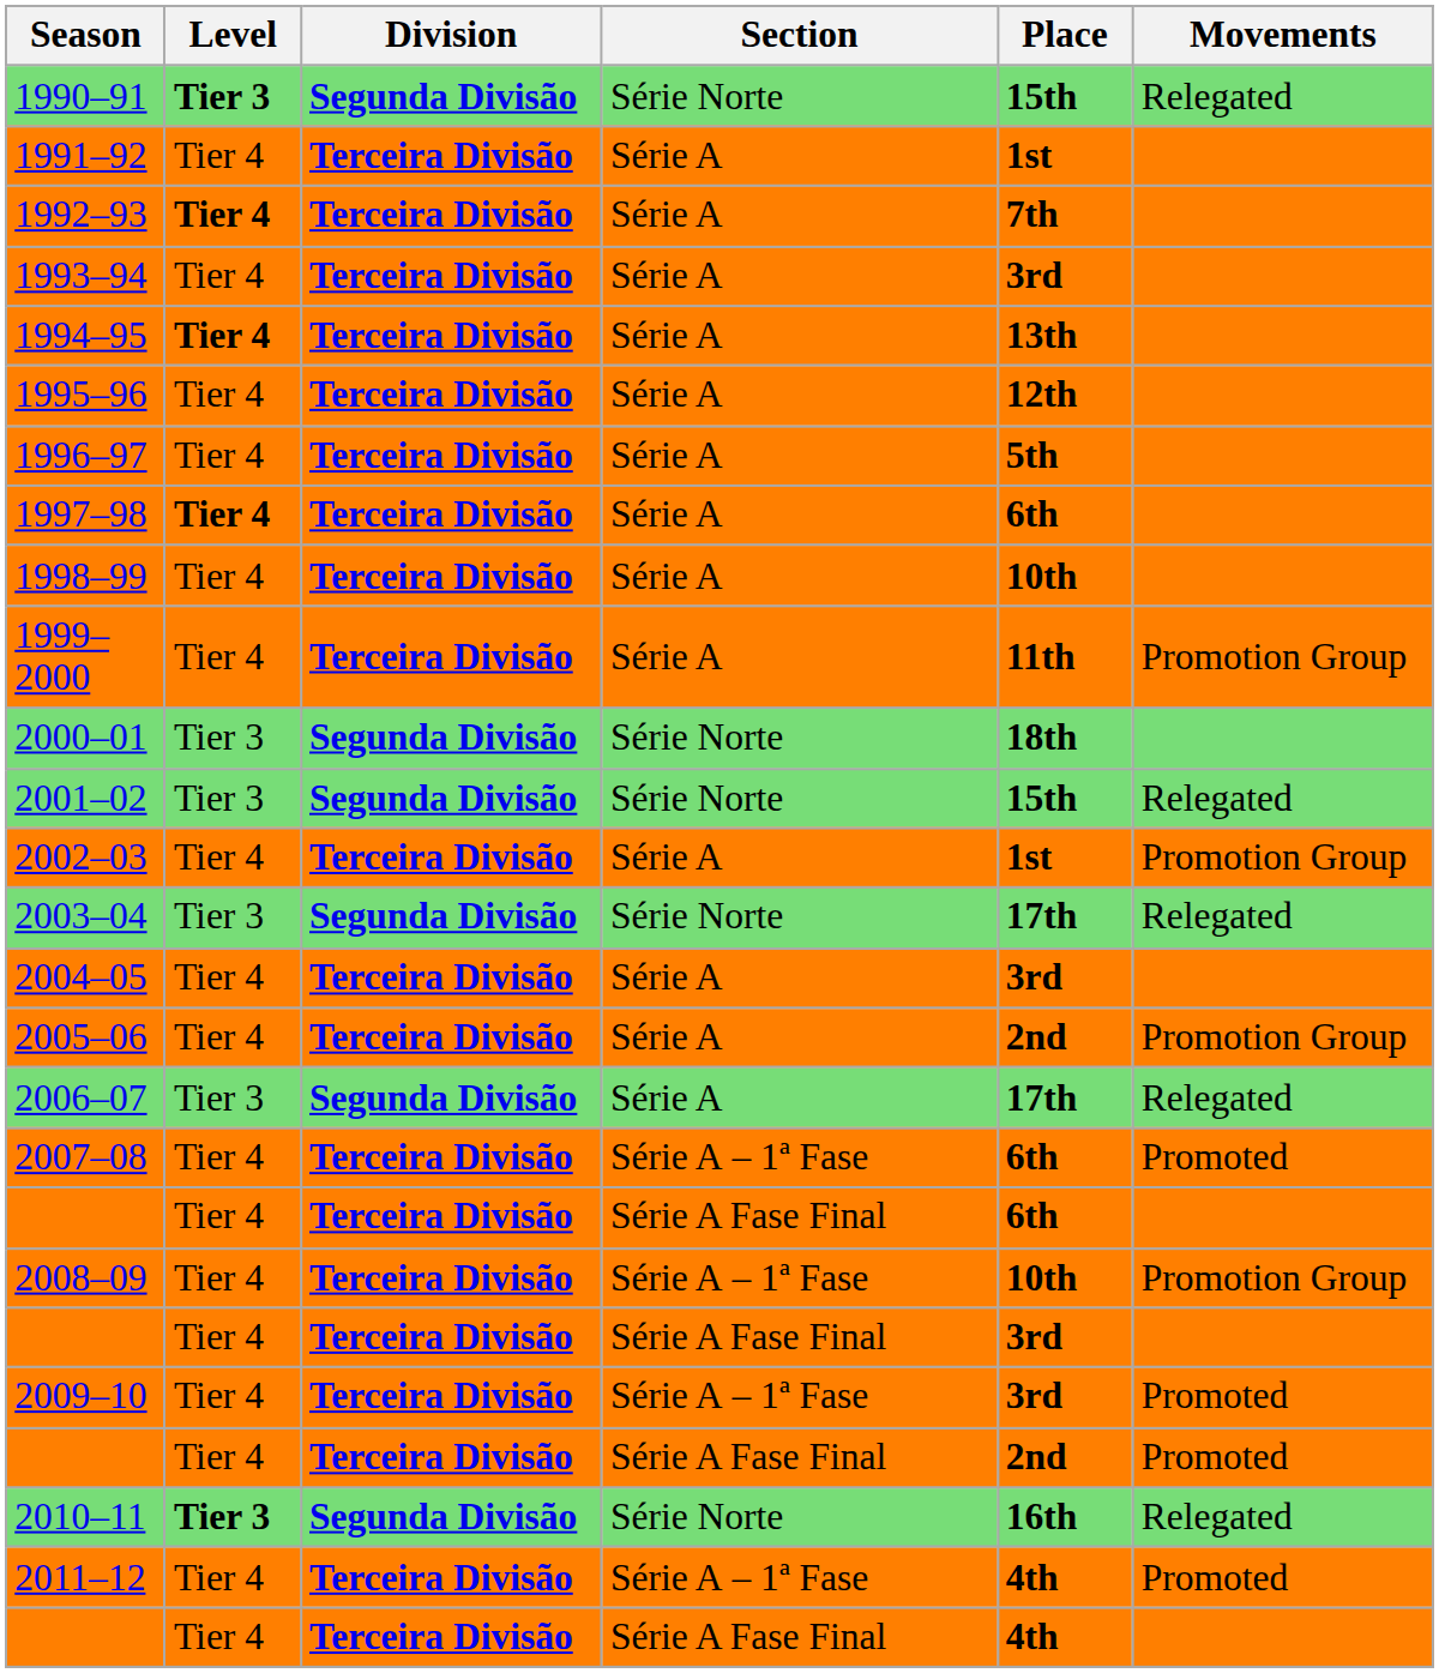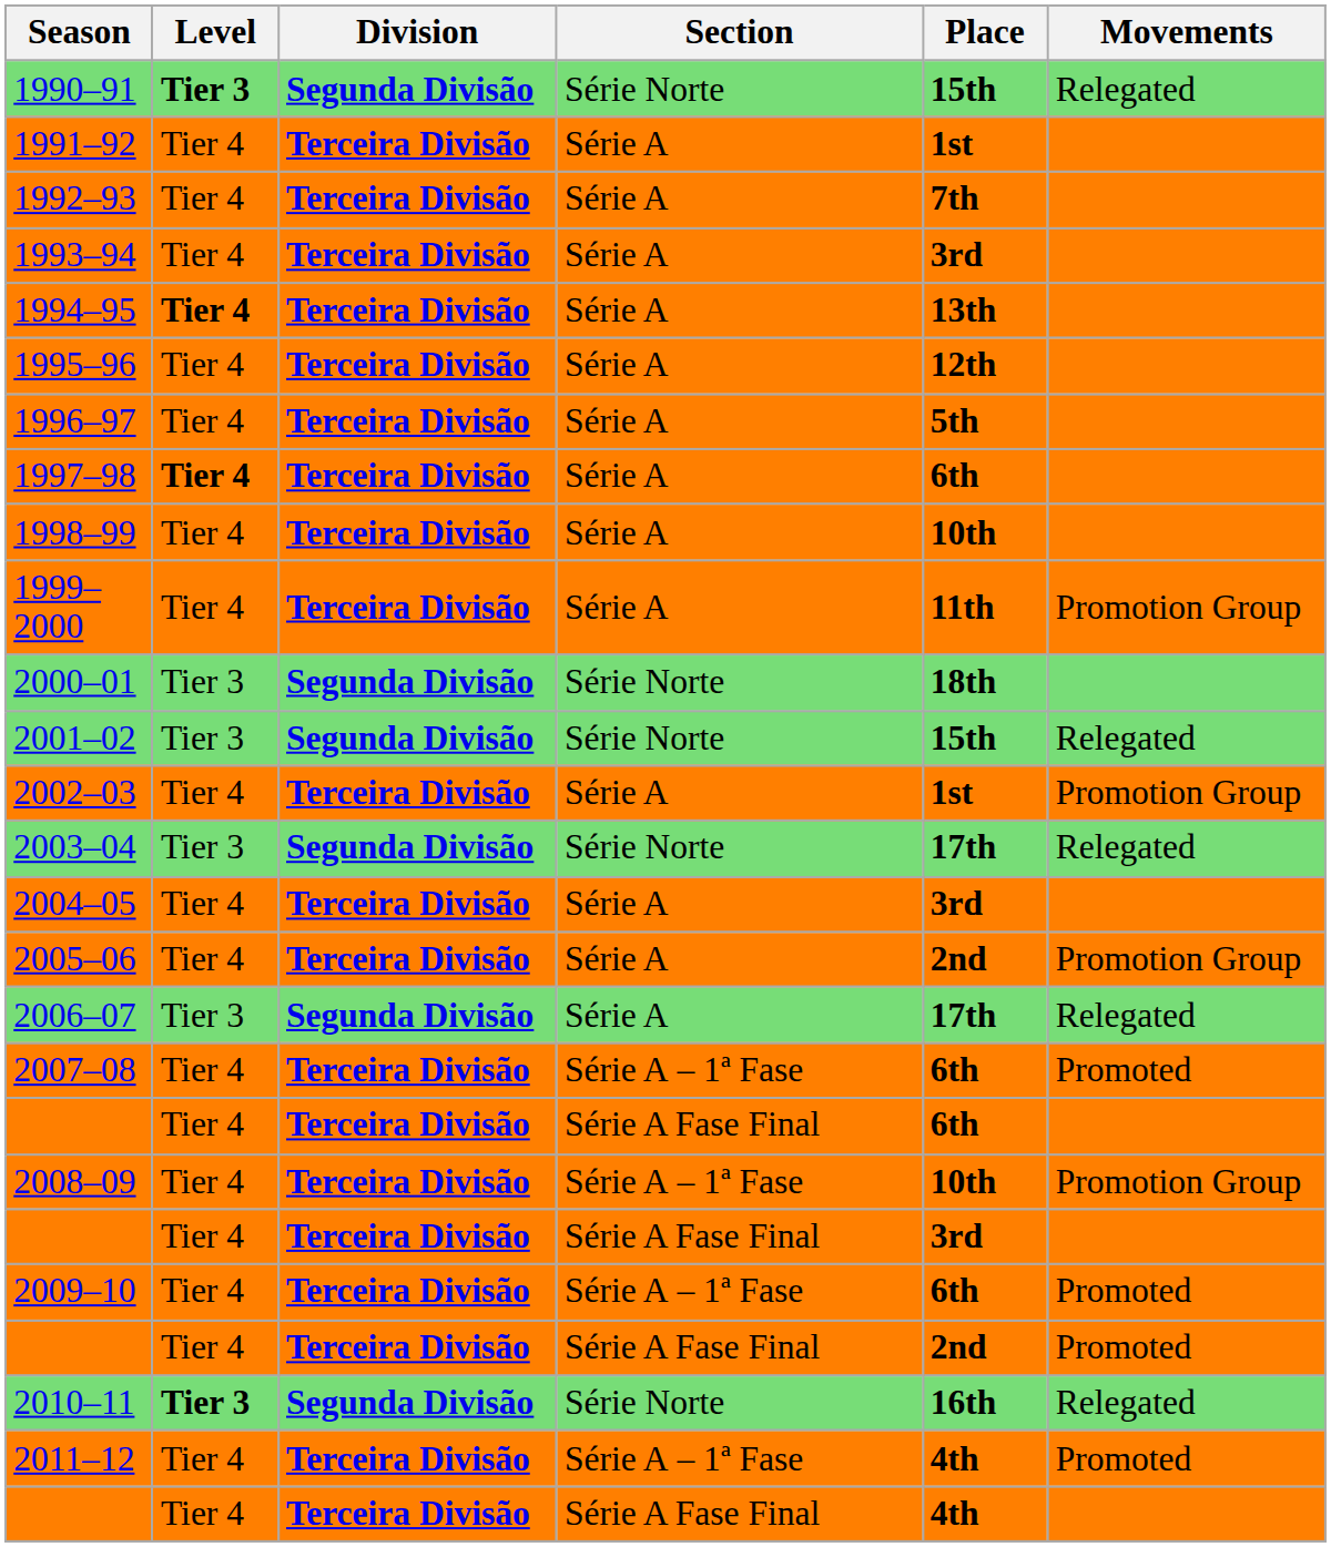 <table class="wikitable" style="text-align: left;">
 <tr>
 <th style="width: 60px;"><strong>Season</strong></th>
 <th style="width: 50px;"><strong>Level</strong></th>
 <th style="width: 120px;"><strong>Division</strong></th>
 <th style="width: 160px;"><strong>Section</strong></th>
 <th style="width: 50px;"><strong>Place</strong></th>
 <th style="width: 120px;"><strong>Movements</strong></th>
 </tr>
 <tr>
 <td style="background:#77DD77;"><a href='#'>1990–91</a></td>
 <td style="background:#77DD77;"><strong>Tier 3</strong></td>
 <td style="background:#77DD77;"><strong><a href='#'>Segunda Divisão</a></strong></td>
 <td style="background:#77DD77;">Série Norte</td>
 <td style="background:#77DD77;"><strong>15th</strong></td>
 <td style="background:#77DD77;">Relegated</td>
 </tr>
 <tr>
 <td style="background:#FF7F00;"><a href='#'>1991–92</a></td>
 <td style="background:#FF7F00;">Tier 4</td>
 <td style="background:#FF7F00;"><strong><a href='#'>Terceira Divisão</a></strong></td>
 <td style="background:#FF7F00;">Série A</td>
 <td style="background:#FF7F00;"><strong>1st</strong></td>
 <td style="background:#FF7F00;"></td>
 </tr>
 <tr>
 <td style="background:#FF7F00;"><a href='#'>1992–93</a></td>
-<td style="background:#FF7F00;"><strong>Tier 4</strong></td>
+<td style="background:#FF7F00;">Tier 4</td>
 <td style="background:#FF7F00;"><strong><a href='#'>Terceira Divisão</a></strong></td>
 <td style="background:#FF7F00;">Série A</td>
 <td style="background:#FF7F00;"><strong>7th</strong></td>
 <td style="background:#FF7F00;"></td>
 </tr>
 <tr>
 <td style="background:#FF7F00;"><a href='#'>1993–94</a></td>
 <td style="background:#FF7F00;">Tier 4</td>
 <td style="background:#FF7F00;"><strong><a href='#'>Terceira Divisão</a></strong></td>
 <td style="background:#FF7F00;">Série A</td>
 <td style="background:#FF7F00;"><strong>3rd</strong></td>
 <td style="background:#FF7F00;"></td>
 </tr>
 <tr>
 <td style="background:#FF7F00;"><a href='#'>1994–95</a></td>
 <td style="background:#FF7F00;"><strong>Tier 4</strong></td>
 <td style="background:#FF7F00;"><strong><a href='#'>Terceira Divisão</a></strong></td>
 <td style="background:#FF7F00;">Série A</td>
 <td style="background:#FF7F00;"><strong>13th</strong></td>
 <td style="background:#FF7F00;"></td>
 </tr>
 <tr>
 <td style="background:#FF7F00;"><a href='#'>1995–96</a></td>
 <td style="background:#FF7F00;">Tier 4</td>
 <td style="background:#FF7F00;"><strong><a href='#'>Terceira Divisão</a></strong></td>
 <td style="background:#FF7F00;">Série A</td>
 <td style="background:#FF7F00;"><strong>12th</strong></td>
 <td style="background:#FF7F00;"></td>
 </tr>
 <tr>
 <td style="background:#FF7F00;"><a href='#'>1996–97</a></td>
 <td style="background:#FF7F00;">Tier 4</td>
 <td style="background:#FF7F00;"><strong><a href='#'>Terceira Divisão</a></strong></td>
 <td style="background:#FF7F00;">Série A</td>
 <td style="background:#FF7F00;"><strong>5th</strong></td>
 <td style="background:#FF7F00;"></td>
 </tr>
 <tr>
 <td style="background:#FF7F00;"><a href='#'>1997–98</a></td>
 <td style="background:#FF7F00;"><strong>Tier 4</strong></td>
 <td style="background:#FF7F00;"><strong><a href='#'>Terceira Divisão</a></strong></td>
 <td style="background:#FF7F00;">Série A</td>
 <td style="background:#FF7F00;"><strong>6th</strong></td>
 <td style="background:#FF7F00;"></td>
 </tr>
 <tr>
 <td style="background:#FF7F00;"><a href='#'>1998–99</a></td>
 <td style="background:#FF7F00;">Tier 4</td>
 <td style="background:#FF7F00;"><strong><a href='#'>Terceira Divisão</a></strong></td>
 <td style="background:#FF7F00;">Série A</td>
 <td style="background:#FF7F00;"><strong>10th</strong></td>
 <td style="background:#FF7F00;"></td>
 </tr>
 <tr>
 <td style="background:#FF7F00;"><a href='#'>1999–2000</a></td>
 <td style="background:#FF7F00;">Tier 4</td>
 <td style="background:#FF7F00;"><strong><a href='#'>Terceira Divisão</a></strong></td>
 <td style="background:#FF7F00;">Série A</td>
 <td style="background:#FF7F00;"><strong>11th</strong></td>
 <td style="background:#FF7F00;">Promotion Group</td>
 </tr>
 <tr>
 <td style="background:#77DD77;"><a href='#'>2000–01</a></td>
 <td style="background:#77DD77;">Tier 3</td>
 <td style="background:#77DD77;"><strong><a href='#'>Segunda Divisão</a></strong></td>
 <td style="background:#77DD77;">Série Norte</td>
 <td style="background:#77DD77;"><strong>18th</strong></td>
 <td style="background:#77DD77;"></td>
 </tr>
 <tr>
 <td style="background:#77DD77;"><a href='#'>2001–02</a></td>
 <td style="background:#77DD77;">Tier 3</td>
 <td style="background:#77DD77;"><strong><a href='#'>Segunda Divisão</a></strong></td>
 <td style="background:#77DD77;">Série Norte</td>
 <td style="background:#77DD77;"><strong>15th</strong></td>
 <td style="background:#77DD77;">Relegated</td>
 </tr>
 <tr>
 <td style="background:#FF7F00;"><a href='#'>2002–03</a></td>
 <td style="background:#FF7F00;">Tier 4</td>
 <td style="background:#FF7F00;"><strong><a href='#'>Terceira Divisão</a></strong></td>
 <td style="background:#FF7F00;">Série A</td>
 <td style="background:#FF7F00;"><strong>1st</strong></td>
 <td style="background:#FF7F00;">Promotion Group</td>
 </tr>
 <tr>
 <td style="background:#77DD77;"><a href='#'>2003–04</a></td>
 <td style="background:#77DD77;">Tier 3</td>
 <td style="background:#77DD77;"><strong><a href='#'>Segunda Divisão</a></strong></td>
 <td style="background:#77DD77;">Série Norte</td>
 <td style="background:#77DD77;"><strong>17th</strong></td>
 <td style="background:#77DD77;">Relegated</td>
 </tr>
 <tr>
 <td style="background:#FF7F00;"><a href='#'>2004–05</a></td>
 <td style="background:#FF7F00;">Tier 4</td>
 <td style="background:#FF7F00;"><strong><a href='#'>Terceira Divisão</a></strong></td>
 <td style="background:#FF7F00;">Série A</td>
 <td style="background:#FF7F00;"><strong>3rd</strong></td>
 <td style="background:#FF7F00;"></td>
 </tr>
 <tr>
 <td style="background:#FF7F00;"><a href='#'>2005–06</a></td>
 <td style="background:#FF7F00;">Tier 4</td>
 <td style="background:#FF7F00;"><strong><a href='#'>Terceira Divisão</a></strong></td>
 <td style="background:#FF7F00;">Série A</td>
 <td style="background:#FF7F00;"><strong>2nd</strong></td>
 <td style="background:#FF7F00;">Promotion Group</td>
 </tr>
 <tr>
 <td style="background:#77DD77;"><a href='#'>2006–07</a></td>
 <td style="background:#77DD77;">Tier 3</td>
 <td style="background:#77DD77;"><strong><a href='#'>Segunda Divisão</a></strong></td>
 <td style="background:#77DD77;">Série A</td>
 <td style="background:#77DD77;"><strong>17th</strong></td>
 <td style="background:#77DD77;">Relegated</td>
 </tr>
 <tr>
 <td style="background:#FF7F00;"><a href='#'>2007–08</a></td>
 <td style="background:#FF7F00;">Tier 4</td>
 <td style="background:#FF7F00;"><strong><a href='#'>Terceira Divisão</a></strong></td>
 <td style="background:#FF7F00;">Série A – 1ª Fase</td>
 <td style="background:#FF7F00;"><strong>6th</strong></td>
 <td style="background:#FF7F00;">Promoted</td>
 </tr>
 <tr>
 <td style="background:#FF7F00;"></td>
 <td style="background:#FF7F00;">Tier 4</td>
 <td style="background:#FF7F00;"><strong><a href='#'>Terceira Divisão</a></strong></td>
 <td style="background:#FF7F00;">Série A Fase Final</td>
 <td style="background:#FF7F00;"><strong>6th</strong></td>
 <td style="background:#FF7F00;"></td>
 </tr>
 <tr>
 <td style="background:#FF7F00;"><a href='#'>2008–09</a></td>
 <td style="background:#FF7F00;">Tier 4</td>
 <td style="background:#FF7F00;"><strong><a href='#'>Terceira Divisão</a></strong></td>
 <td style="background:#FF7F00;">Série A – 1ª Fase</td>
 <td style="background:#FF7F00;"><strong>10th</strong></td>
 <td style="background:#FF7F00;">Promotion Group</td>
 </tr>
 <tr>
 <td style="background:#FF7F00;"></td>
 <td style="background:#FF7F00;">Tier 4</td>
 <td style="background:#FF7F00;"><strong><a href='#'>Terceira Divisão</a></strong></td>
 <td style="background:#FF7F00;">Série A Fase Final</td>
 <td style="background:#FF7F00;"><strong>3rd</strong></td>
 <td style="background:#FF7F00;"></td>
 </tr>
 <tr>
 <td style="background:#FF7F00;"><a href='#'>2009–10</a></td>
 <td style="background:#FF7F00;">Tier 4</td>
 <td style="background:#FF7F00;"><strong><a href='#'>Terceira Divisão</a></strong></td>
 <td style="background:#FF7F00;">Série A – 1ª Fase</td>
-<td style="background:#FF7F00;"><strong>3rd</strong></td>
+<td style="background:#FF7F00;"><strong>6th</strong></td>
 <td style="background:#FF7F00;">Promoted</td>
 </tr>
 <tr>
 <td style="background:#FF7F00;"></td>
 <td style="background:#FF7F00;">Tier 4</td>
 <td style="background:#FF7F00;"><strong><a href='#'>Terceira Divisão</a></strong></td>
 <td style="background:#FF7F00;">Série A Fase Final</td>
 <td style="background:#FF7F00;"><strong>2nd</strong></td>
 <td style="background:#FF7F00;">Promoted</td>
 </tr>
 <tr>
 <td style="background:#77DD77;"><a href='#'>2010–11</a></td>
 <td style="background:#77DD77;"><strong>Tier 3</strong></td>
 <td style="background:#77DD77;"><strong><a href='#'>Segunda Divisão</a></strong></td>
 <td style="background:#77DD77;">Série Norte</td>
 <td style="background:#77DD77;"><strong>16th</strong></td>
 <td style="background:#77DD77;">Relegated</td>
 </tr>
 <tr>
 <td style="background:#FF7F00;"><a href='#'>2011–12</a></td>
 <td style="background:#FF7F00;">Tier 4</td>
 <td style="background:#FF7F00;"><strong><a href='#'>Terceira Divisão</a></strong></td>
 <td style="background:#FF7F00;">Série A – 1ª Fase</td>
 <td style="background:#FF7F00;"><strong>4th</strong></td>
 <td style="background:#FF7F00;">Promoted</td>
 </tr>
 <tr>
 <td style="background:#FF7F00;"></td>
 <td style="background:#FF7F00;">Tier 4</td>
 <td style="background:#FF7F00;"><strong><a href='#'>Terceira Divisão</a></strong></td>
 <td style="background:#FF7F00;">Série A Fase Final</td>
 <td style="background:#FF7F00;"><strong>4th</strong></td>
 <td style="background:#FF7F00;"></td>
 </tr>
 <tr>
 </tr>
 </table>
